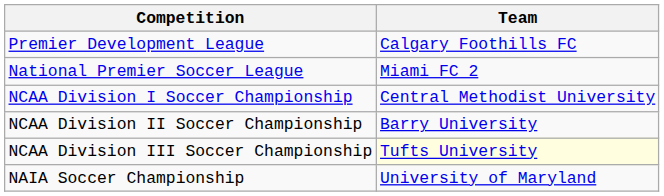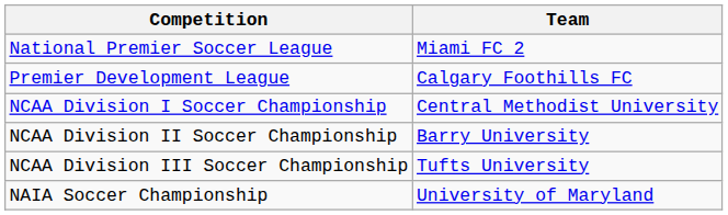 <table class="wikitable">
 <tr>
 <th>Competition</th>
 <th>Team</th>
 </tr>
 <tr>
+<td><a href='#'>National Premier Soccer League</a></td>
+<td><a href='#'>Miami FC 2</a></td>
+</tr>
+<tr>
 <td><a href='#'>Premier Development League</a></td>
 <td><a href='#'>Calgary Foothills FC</a></td>
-</tr>
-<tr>
-<td><a href='#'>National Premier Soccer League</a></td>
-<td><a href='#'>Miami FC 2</a></td>
 </tr>
 <tr>
 <td><a href='#'>NCAA Division I Soccer Championship</a></td>
 <td><a href='#'>Central Methodist University</a></td>
 </tr>
 <tr>
 <td>NCAA Division II Soccer Championship</td>
 <td><a href='#'>Barry University</a></td>
 </tr>
 <tr>
 <td>NCAA Division III Soccer Championship</td>
-<td style="background: lightyellow;"><a href='#'>Tufts University</a></td>
+<td><a href='#'>Tufts University</a></td>
 </tr>
 <tr>
 <td>NAIA Soccer Championship</td>
 <td><a href='#'>University of Maryland</a></td>
 </tr>
 </table>
